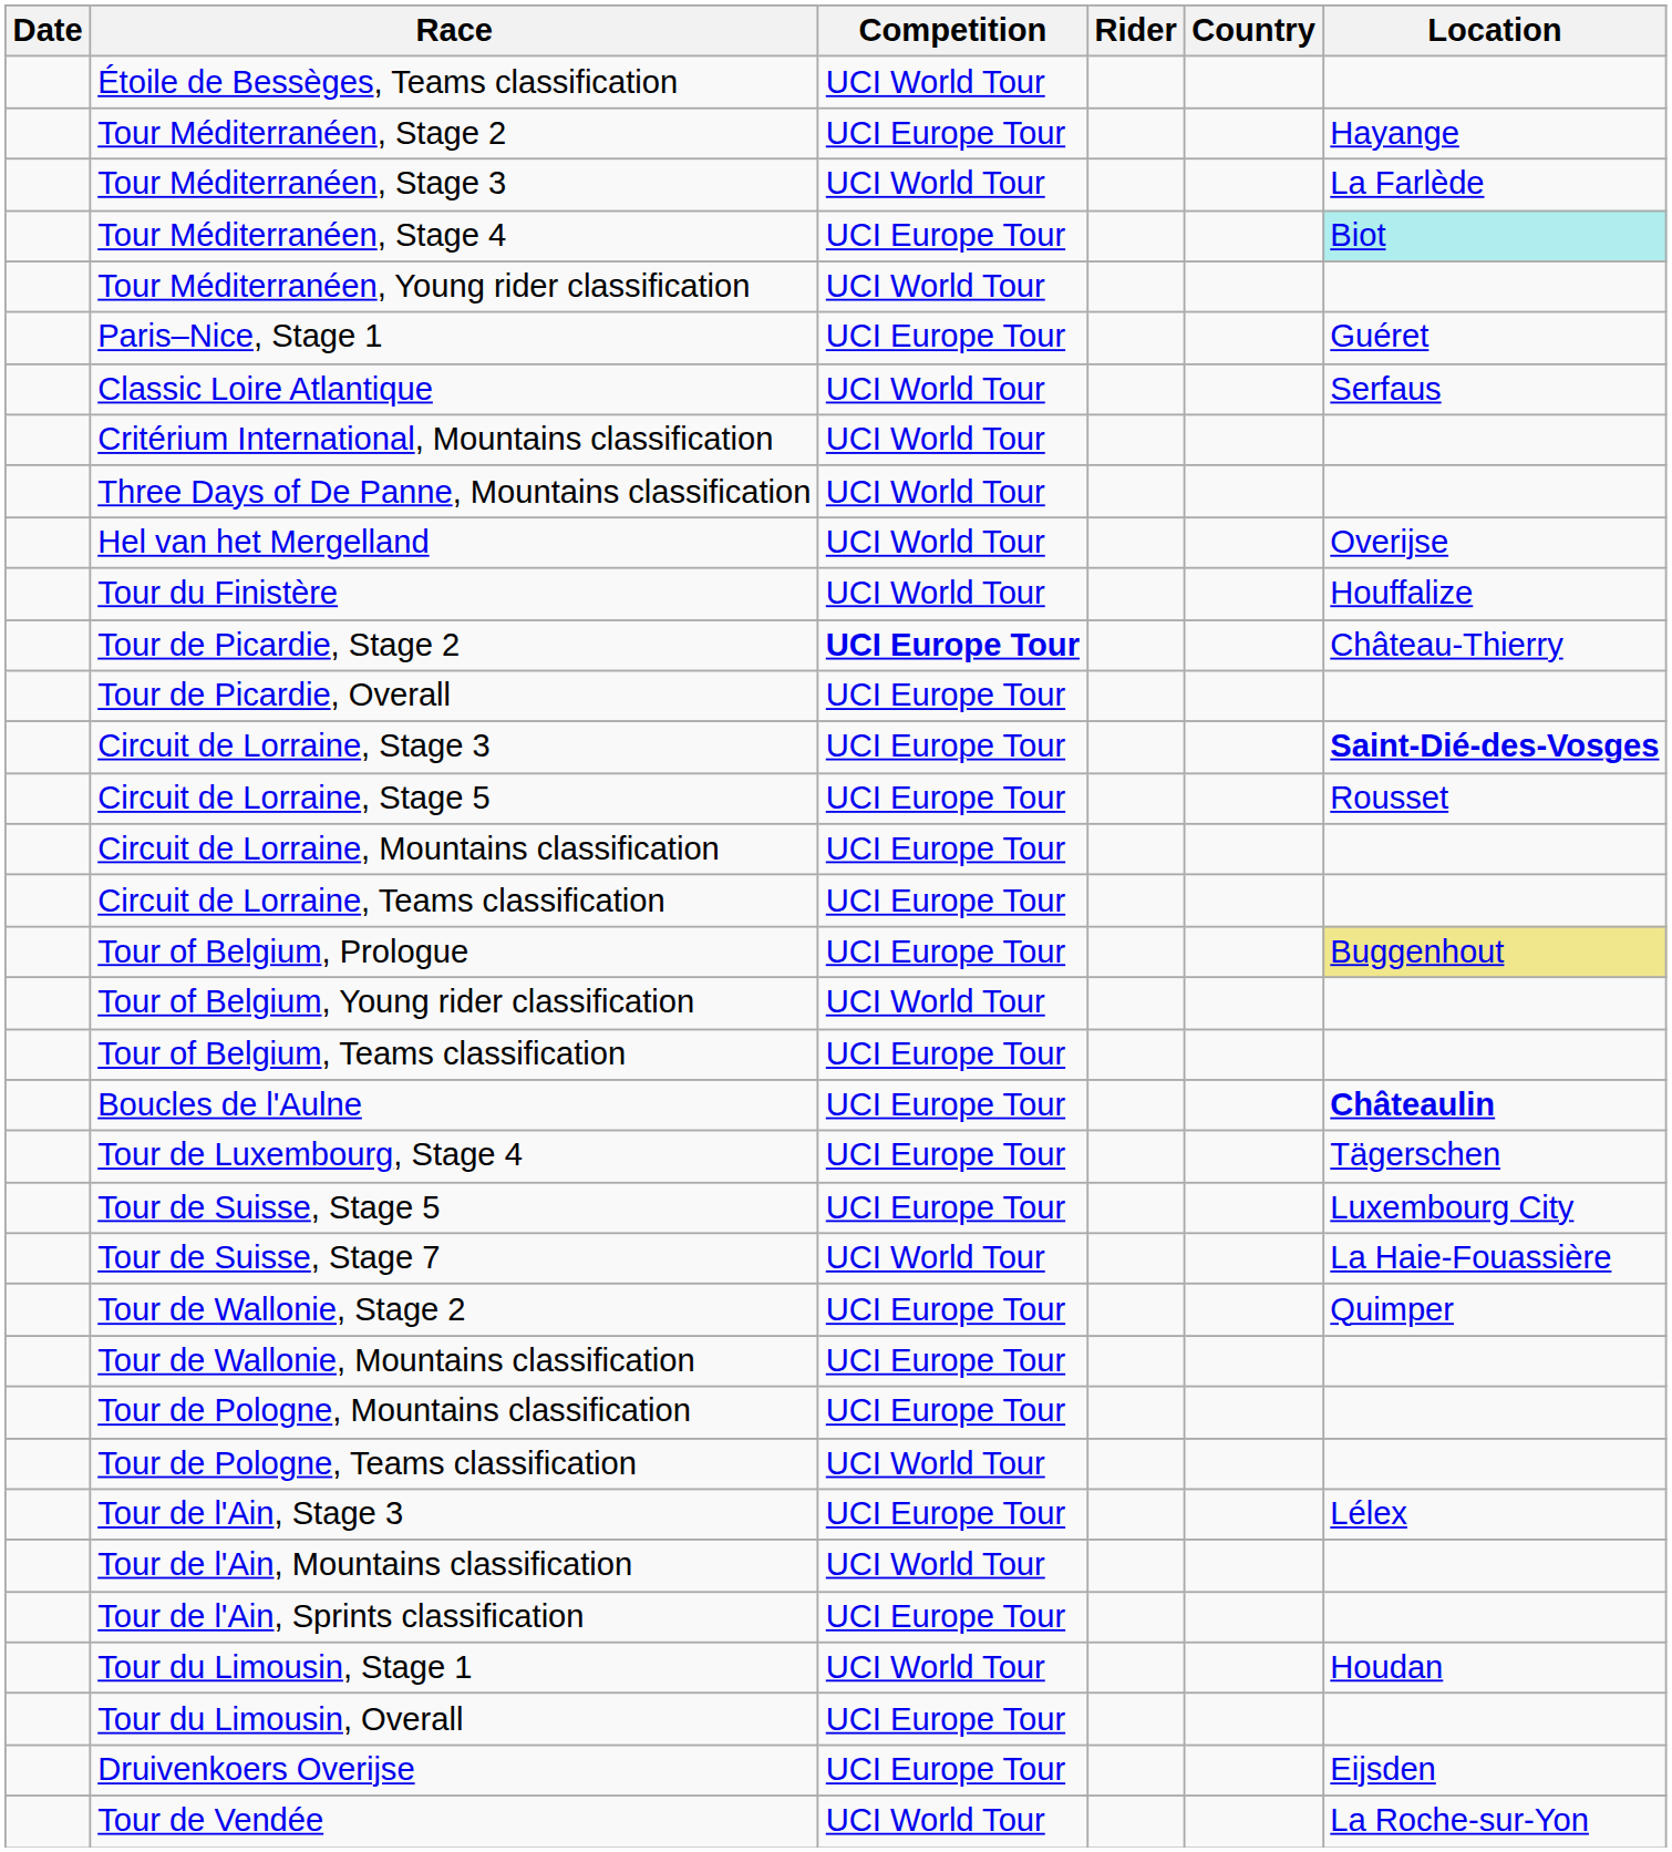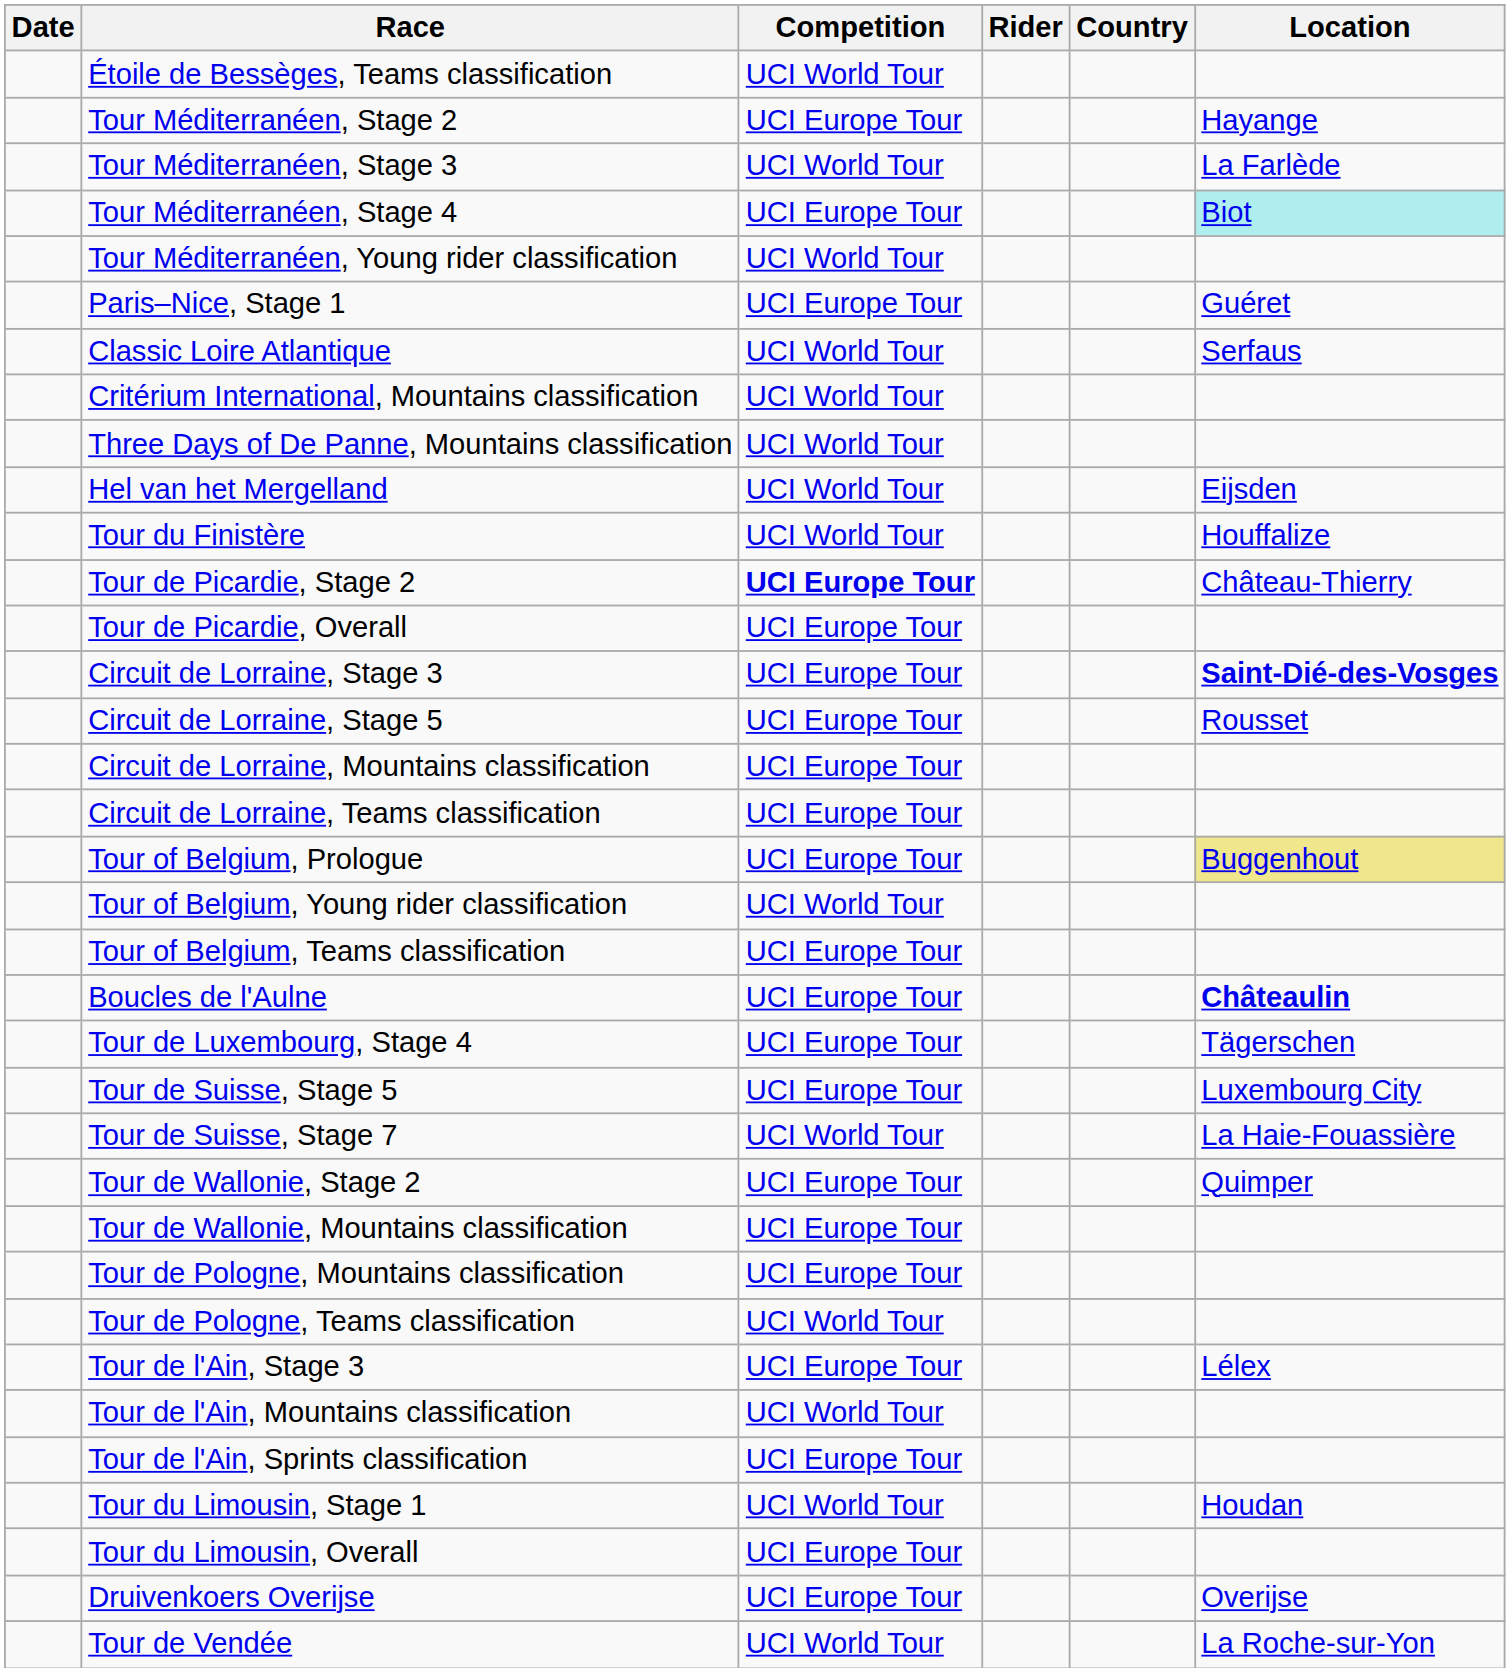 <table class="wikitable sortable">
 <tr>
 <th>Date</th>
 <th>Race</th>
 <th>Competition</th>
 <th>Rider</th>
 <th>Country</th>
 <th>Location</th>
 </tr>
 <tr>
 <td></td>
 <td><a href='#'>Étoile de Bessèges</a>, Teams classification</td>
 <td><a href='#'>UCI World Tour</a></td>
 <td style="text-align:center;"></td>
 <td></td>
 <td></td>
 </tr>
 <tr>
 <td></td>
 <td><a href='#'>Tour Méditerranéen</a>, Stage 2</td>
 <td><a href='#'>UCI Europe Tour</a></td>
 <td></td>
 <td></td>
 <td><a href='#'>Hayange</a></td>
 </tr>
 <tr>
 <td></td>
 <td><a href='#'>Tour Méditerranéen</a>, Stage 3</td>
 <td><a href='#'>UCI World Tour</a></td>
 <td></td>
 <td></td>
 <td><a href='#'>La Farlède</a></td>
 </tr>
 <tr>
 <td></td>
 <td><a href='#'>Tour Méditerranéen</a>, Stage 4</td>
 <td><a href='#'>UCI Europe Tour</a></td>
 <td></td>
 <td></td>
 <td style="background: paleturquoise;"><a href='#'>Biot</a></td>
 </tr>
 <tr>
 <td></td>
 <td><a href='#'>Tour Méditerranéen</a>, Young rider classification</td>
 <td><a href='#'>UCI World Tour</a></td>
 <td></td>
 <td></td>
 <td></td>
 </tr>
 <tr>
 <td></td>
 <td><a href='#'>Paris–Nice</a>, Stage 1</td>
 <td><a href='#'>UCI Europe Tour</a></td>
 <td></td>
 <td></td>
 <td><a href='#'>Guéret</a></td>
 </tr>
 <tr>
 <td></td>
 <td><a href='#'>Classic Loire Atlantique</a></td>
 <td><a href='#'>UCI World Tour</a></td>
 <td></td>
 <td></td>
 <td><a href='#'>Serfaus</a></td>
 </tr>
 <tr>
 <td></td>
 <td><a href='#'>Critérium International</a>, Mountains classification</td>
 <td><a href='#'>UCI World Tour</a></td>
 <td></td>
 <td></td>
 <td></td>
 </tr>
 <tr>
 <td></td>
 <td><a href='#'>Three Days of De Panne</a>, Mountains classification</td>
 <td><a href='#'>UCI World Tour</a></td>
 <td></td>
 <td></td>
 <td></td>
 </tr>
 <tr>
 <td></td>
 <td><a href='#'>Hel van het Mergelland</a></td>
 <td><a href='#'>UCI World Tour</a></td>
 <td></td>
 <td></td>
-<td><a href='#'>Overijse</a></td>
+<td><a href='#'>Eijsden</a></td>
 </tr>
 <tr>
 <td></td>
 <td><a href='#'>Tour du Finistère</a></td>
 <td><a href='#'>UCI World Tour</a></td>
 <td></td>
 <td></td>
 <td><a href='#'>Houffalize</a></td>
 </tr>
 <tr>
 <td></td>
 <td><a href='#'>Tour de Picardie</a>, Stage 2</td>
 <td><strong><a href='#'>UCI Europe Tour</a></strong></td>
 <td></td>
 <td></td>
 <td><a href='#'>Château-Thierry</a></td>
 </tr>
 <tr>
 <td></td>
 <td><a href='#'>Tour de Picardie</a>, Overall</td>
 <td><a href='#'>UCI Europe Tour</a></td>
 <td></td>
 <td></td>
 <td></td>
 </tr>
 <tr>
 <td></td>
 <td><a href='#'>Circuit de Lorraine</a>, Stage 3</td>
 <td><a href='#'>UCI Europe Tour</a></td>
 <td></td>
 <td></td>
 <td><strong><a href='#'>Saint-Dié-des-Vosges</a></strong></td>
 </tr>
 <tr>
 <td></td>
 <td><a href='#'>Circuit de Lorraine</a>, Stage 5</td>
 <td><a href='#'>UCI Europe Tour</a></td>
 <td></td>
 <td></td>
 <td><a href='#'>Rousset</a></td>
 </tr>
 <tr>
 <td></td>
 <td><a href='#'>Circuit de Lorraine</a>, Mountains classification</td>
 <td><a href='#'>UCI Europe Tour</a></td>
 <td></td>
 <td></td>
 <td></td>
 </tr>
 <tr>
 <td></td>
 <td><a href='#'>Circuit de Lorraine</a>, Teams classification</td>
 <td><a href='#'>UCI Europe Tour</a></td>
 <td style="text-align:center;"></td>
 <td></td>
 <td></td>
 </tr>
 <tr>
 <td></td>
 <td><a href='#'>Tour of Belgium</a>, Prologue</td>
 <td><a href='#'>UCI Europe Tour</a></td>
 <td></td>
 <td></td>
 <td style="background: khaki;"><a href='#'>Buggenhout</a></td>
 </tr>
 <tr>
 <td></td>
 <td><a href='#'>Tour of Belgium</a>, Young rider classification</td>
 <td><a href='#'>UCI World Tour</a></td>
 <td></td>
 <td></td>
 <td></td>
 </tr>
 <tr>
 <td></td>
 <td><a href='#'>Tour of Belgium</a>, Teams classification</td>
 <td><a href='#'>UCI Europe Tour</a></td>
 <td style="text-align:center;"></td>
 <td></td>
 <td></td>
 </tr>
 <tr>
 <td></td>
 <td><a href='#'>Boucles de l'Aulne</a></td>
 <td><a href='#'>UCI Europe Tour</a></td>
 <td></td>
 <td></td>
 <td><strong><a href='#'>Châteaulin</a></strong></td>
 </tr>
 <tr>
 <td></td>
 <td><a href='#'>Tour de Luxembourg</a>, Stage 4</td>
 <td><a href='#'>UCI Europe Tour</a></td>
 <td></td>
 <td></td>
 <td><a href='#'>Tägerschen</a></td>
 </tr>
 <tr>
 <td></td>
 <td><a href='#'>Tour de Suisse</a>, Stage 5</td>
 <td><a href='#'>UCI Europe Tour</a></td>
 <td></td>
 <td></td>
 <td><a href='#'>Luxembourg City</a></td>
 </tr>
 <tr>
 <td></td>
 <td><a href='#'>Tour de Suisse</a>, Stage 7</td>
 <td><a href='#'>UCI World Tour</a></td>
 <td></td>
 <td></td>
 <td><a href='#'>La Haie-Fouassière</a></td>
 </tr>
 <tr>
 <td></td>
 <td><a href='#'>Tour de Wallonie</a>, Stage 2</td>
 <td><a href='#'>UCI Europe Tour</a></td>
 <td></td>
 <td></td>
 <td><a href='#'>Quimper</a></td>
 </tr>
 <tr>
 <td></td>
 <td><a href='#'>Tour de Wallonie</a>, Mountains classification</td>
 <td><a href='#'>UCI Europe Tour</a></td>
 <td></td>
 <td></td>
 <td></td>
 </tr>
 <tr>
 <td></td>
 <td><a href='#'>Tour de Pologne</a>, Mountains classification</td>
 <td><a href='#'>UCI Europe Tour</a></td>
 <td></td>
 <td></td>
 <td></td>
 </tr>
 <tr>
 <td></td>
 <td><a href='#'>Tour de Pologne</a>, Teams classification</td>
 <td><a href='#'>UCI World Tour</a></td>
 <td style="text-align:center;"></td>
 <td></td>
 <td></td>
 </tr>
 <tr>
 <td></td>
 <td><a href='#'>Tour de l'Ain</a>, Stage 3</td>
 <td><a href='#'>UCI Europe Tour</a></td>
 <td></td>
 <td></td>
 <td><a href='#'>Lélex</a></td>
 </tr>
 <tr>
 <td></td>
 <td><a href='#'>Tour de l'Ain</a>, Mountains classification</td>
 <td><a href='#'>UCI World Tour</a></td>
 <td></td>
 <td></td>
 <td></td>
 </tr>
 <tr>
 <td></td>
 <td><a href='#'>Tour de l'Ain</a>, Sprints classification</td>
 <td><a href='#'>UCI Europe Tour</a></td>
 <td></td>
 <td></td>
 <td></td>
 </tr>
 <tr>
 <td></td>
 <td><a href='#'>Tour du Limousin</a>, Stage 1</td>
 <td><a href='#'>UCI World Tour</a></td>
 <td></td>
 <td></td>
 <td><a href='#'>Houdan</a></td>
 </tr>
 <tr>
 <td></td>
 <td><a href='#'>Tour du Limousin</a>, Overall</td>
 <td><a href='#'>UCI Europe Tour</a></td>
 <td></td>
 <td></td>
 <td></td>
 </tr>
 <tr>
 <td></td>
 <td><a href='#'>Druivenkoers Overijse</a></td>
 <td><a href='#'>UCI Europe Tour</a></td>
 <td></td>
 <td></td>
-<td><a href='#'>Eijsden</a></td>
+<td><a href='#'>Overijse</a></td>
 </tr>
 <tr>
 <td></td>
 <td><a href='#'>Tour de Vendée</a></td>
 <td><a href='#'>UCI World Tour</a></td>
 <td></td>
 <td></td>
 <td><a href='#'>La Roche-sur-Yon</a></td>
 </tr>
 </table>
